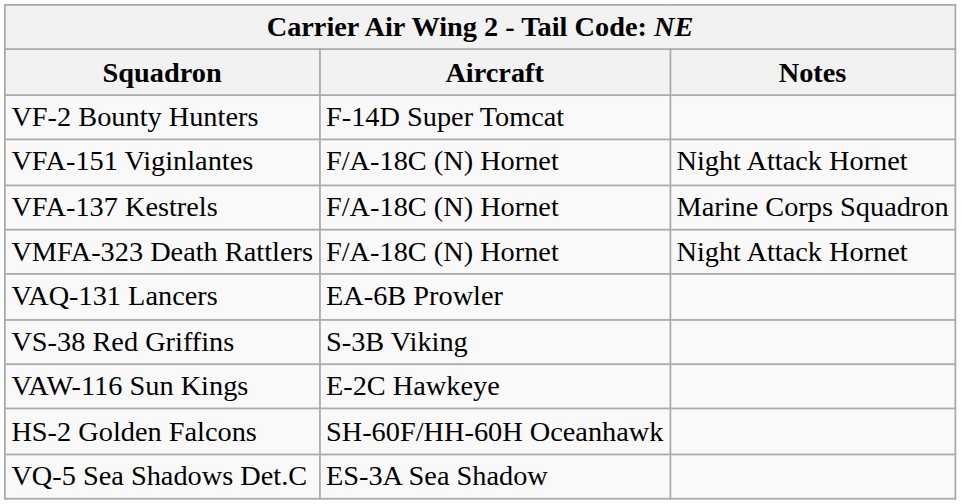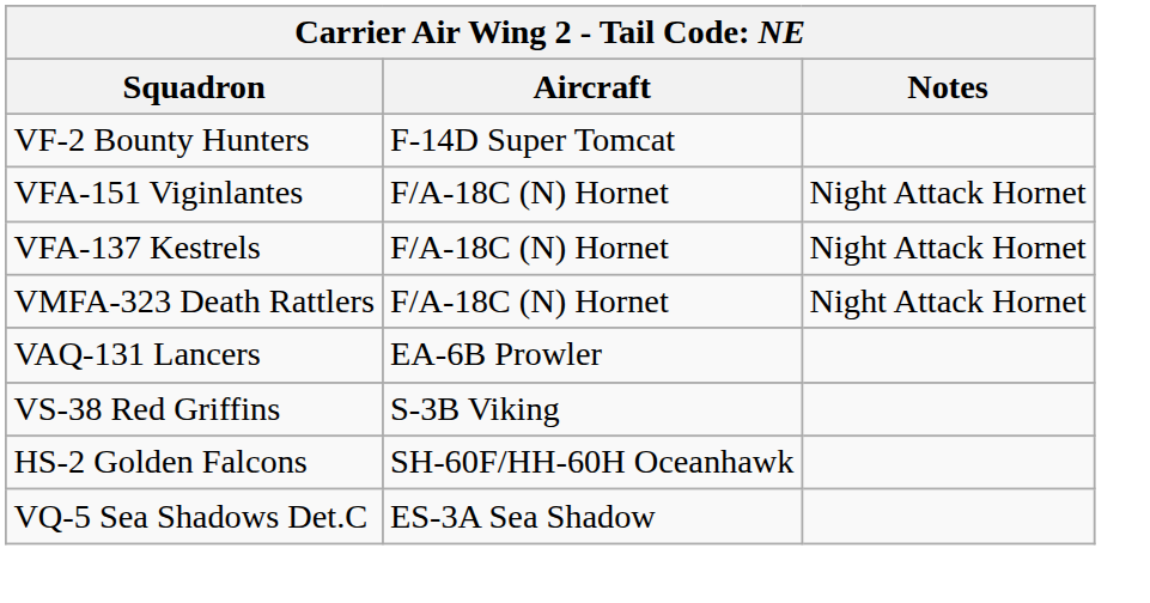 <table class="wikitable">
 <tr>
 <th colspan="3">Carrier Air Wing 2  - Tail Code: <em>NE</em></th>
 </tr>
 <tr>
 <th>Squadron</th>
 <th>Aircraft</th>
 <th>Notes</th>
 </tr>
 <tr>
 <td>VF-2 Bounty Hunters</td>
 <td>F-14D Super Tomcat</td>
 <td></td>
 </tr>
 <tr>
 <td>VFA-151 Viginlantes</td>
 <td>F/A-18C (N) Hornet</td>
 <td>Night Attack Hornet</td>
 </tr>
 <tr>
 <td>VFA-137 Kestrels</td>
 <td>F/A-18C (N) Hornet</td>
-<td>Marine Corps Squadron</td>
+<td>Night Attack Hornet</td>
 </tr>
 <tr>
 <td>VMFA-323 Death Rattlers</td>
 <td>F/A-18C (N) Hornet</td>
 <td>Night Attack Hornet</td>
 </tr>
 <tr>
 <td>VAQ-131 Lancers</td>
 <td>EA-6B Prowler</td>
 <td></td>
 </tr>
 <tr>
 <td>VS-38 Red Griffins</td>
 <td>S-3B Viking</td>
 <td></td>
 </tr>
 <tr>
-<td>VAW-116 Sun Kings</td>
-<td>E-2C Hawkeye</td>
-<td></td>
-</tr>
-<tr>
 <td>HS-2 Golden Falcons</td>
 <td>SH-60F/HH-60H Oceanhawk</td>
 <td></td>
 </tr>
 <tr>
 <td>VQ-5 Sea Shadows Det.C</td>
 <td>ES-3A Sea Shadow</td>
 <td></td>
 </tr>
 </table>
